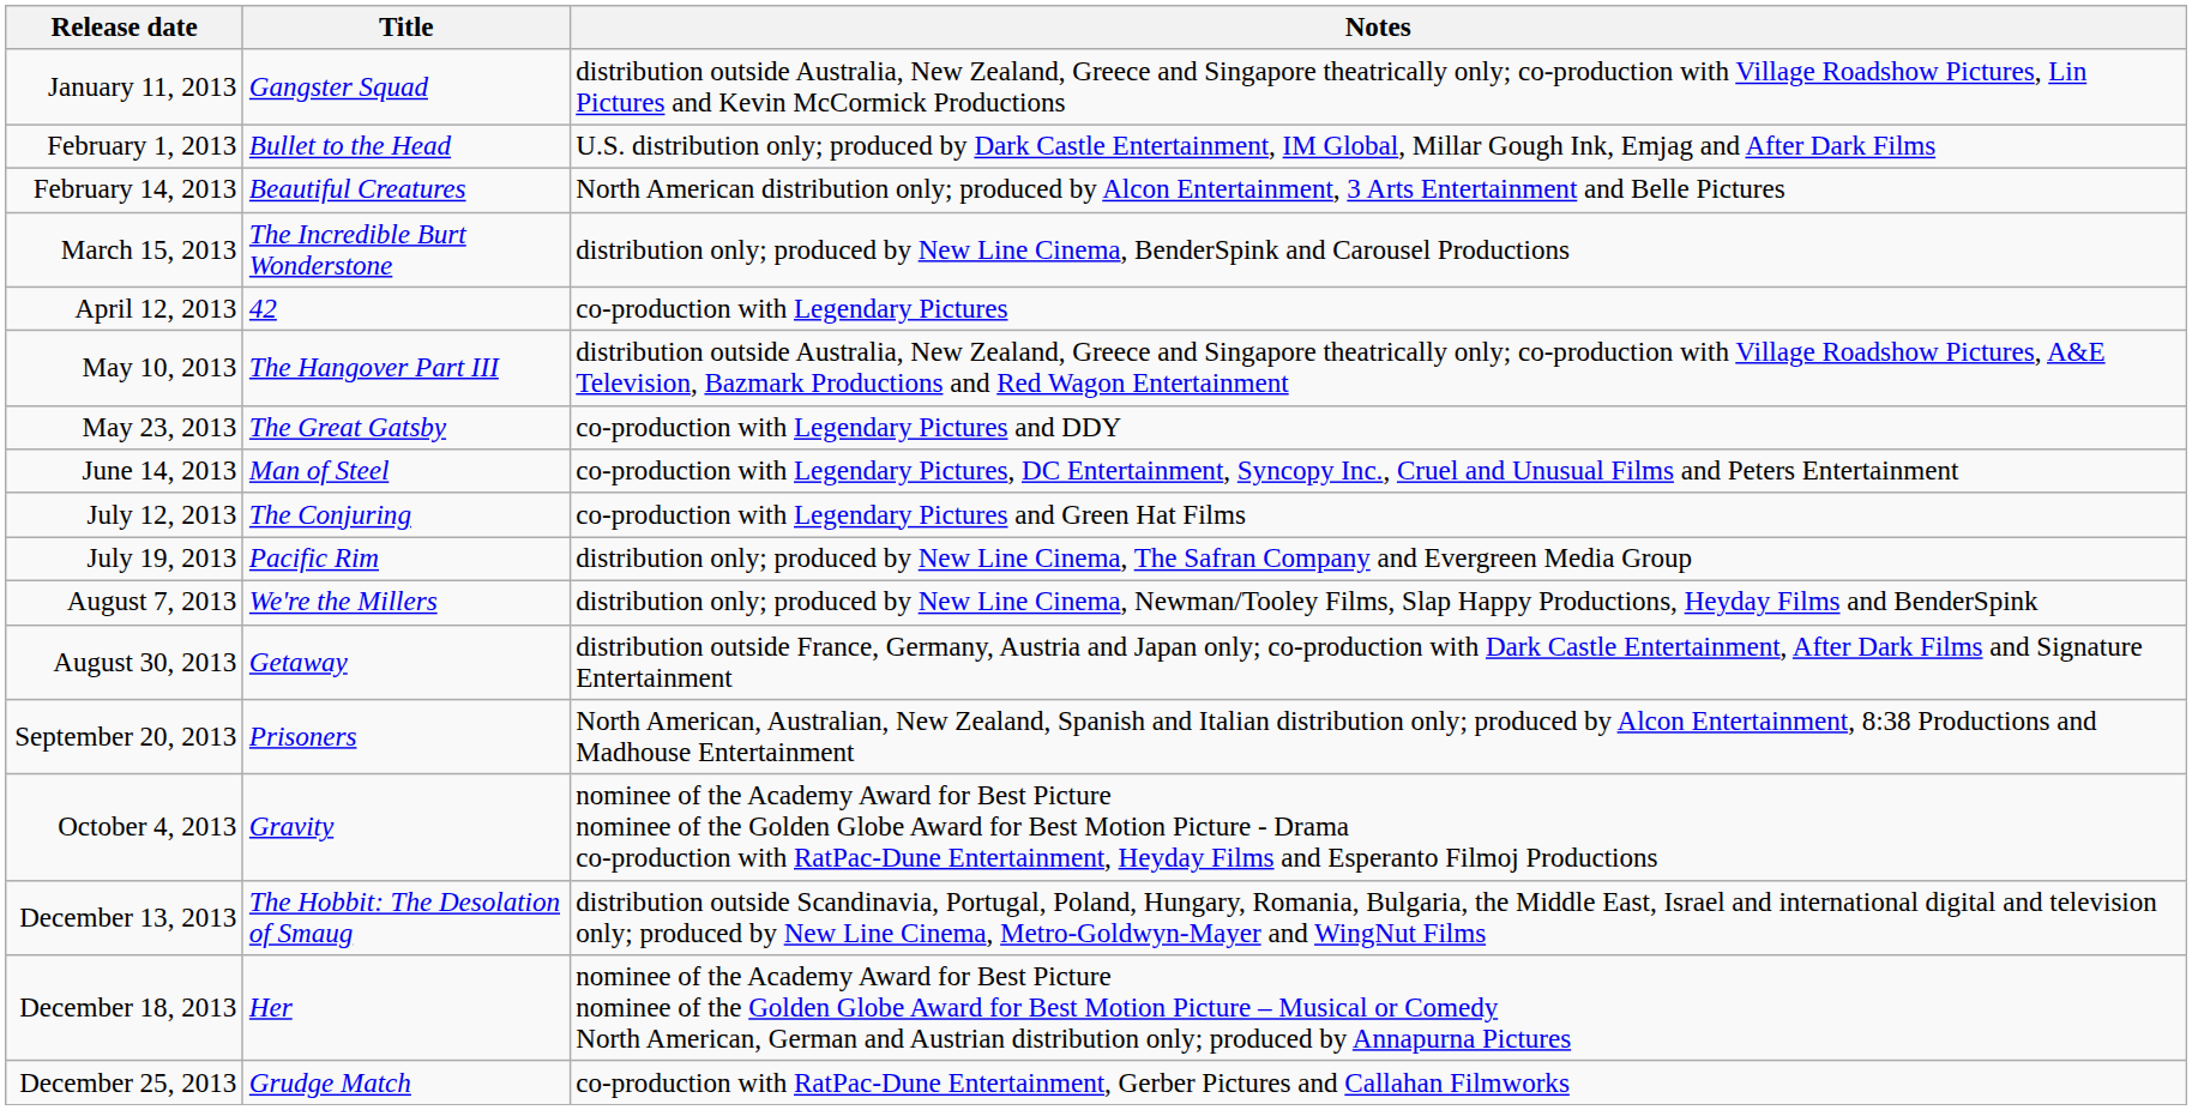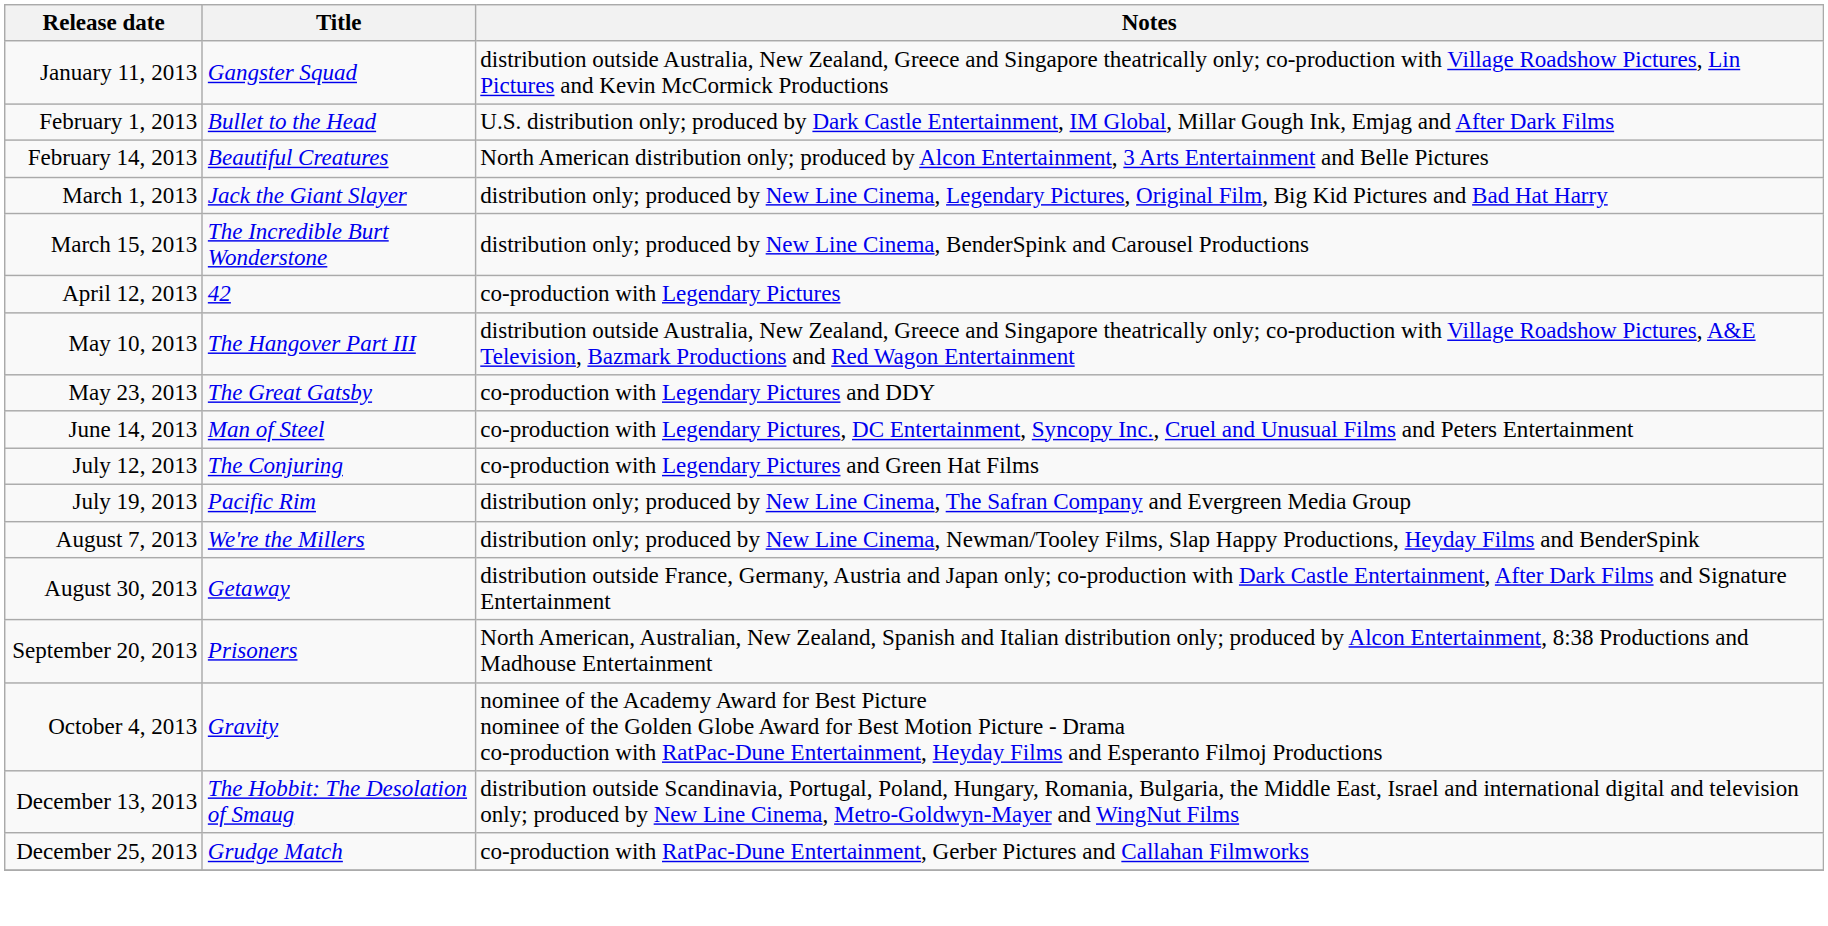 <table class="wikitable sortable" style="width:100%;">
 <tr>
 <th scope="col" style="width:130px;">Release date</th>
 <th>Title</th>
 <th>Notes</th>
 </tr>
 <tr>
 <td style="text-align:right;">January 11, 2013</td>
 <td><em><a href='#'>Gangster Squad</a></em></td>
 <td>distribution outside Australia, New Zealand, Greece and Singapore theatrically only; co-production with <a href='#'>Village Roadshow Pictures</a>, <a href='#'>Lin Pictures</a> and Kevin McCormick Productions</td>
 </tr>
 <tr>
 <td style="text-align:right;">February 1, 2013</td>
 <td><em><a href='#'>Bullet to the Head</a></em></td>
 <td>U.S. distribution only; produced by <a href='#'>Dark Castle Entertainment</a>, <a href='#'>IM Global</a>, Millar Gough Ink, Emjag and <a href='#'>After Dark Films</a></td>
 </tr>
 <tr>
 <td style="text-align:right;">February 14, 2013</td>
 <td><em><a href='#'>Beautiful Creatures</a></em></td>
 <td>North American distribution only; produced by <a href='#'>Alcon Entertainment</a>, <a href='#'>3 Arts Entertainment</a> and Belle Pictures</td>
+</tr>
+<tr>
+<td style="text-align:right;">March 1, 2013</td>
+<td><em><a href='#'>Jack the Giant Slayer</a></em></td>
+<td>distribution only; produced by <a href='#'>New Line Cinema</a>, <a href='#'>Legendary Pictures</a>, <a href='#'>Original Film</a>, Big Kid Pictures and <a href='#'>Bad Hat Harry</a></td>
 </tr>
 <tr>
 <td style="text-align:right;">March 15, 2013</td>
 <td><em><a href='#'>The Incredible Burt Wonderstone</a></em></td>
 <td>distribution only; produced by <a href='#'>New Line Cinema</a>, BenderSpink and Carousel Productions</td>
 </tr>
 <tr>
 <td style="text-align:right;">April 12, 2013</td>
 <td><em><a href='#'>42</a></em></td>
 <td>co-production with <a href='#'>Legendary Pictures</a></td>
 </tr>
 <tr>
 <td style="text-align:right;">May 10, 2013</td>
 <td><em><a href='#'>The Hangover Part III</a></em></td>
 <td>distribution outside Australia, New Zealand, Greece and Singapore theatrically only; co-production with <a href='#'>Village Roadshow Pictures</a>, <a href='#'>A&E Television</a>, <a href='#'>Bazmark Productions</a> and <a href='#'>Red Wagon Entertainment</a></td>
 </tr>
 <tr>
 <td style="text-align:right;">May 23, 2013</td>
 <td><em><a href='#'>The Great Gatsby</a></em></td>
 <td>co-production with <a href='#'>Legendary Pictures</a> and DDY</td>
 </tr>
 <tr>
 <td style="text-align:right;">June 14, 2013</td>
 <td><em><a href='#'>Man of Steel</a></em></td>
 <td>co-production with <a href='#'>Legendary Pictures</a>, <a href='#'>DC Entertainment</a>, <a href='#'>Syncopy Inc.</a>, <a href='#'>Cruel and Unusual Films</a> and Peters Entertainment</td>
 </tr>
 <tr>
 <td style="text-align:right;">July 12, 2013</td>
 <td><em><a href='#'>The Conjuring</a></em></td>
 <td>co-production with <a href='#'>Legendary Pictures</a> and Green Hat Films</td>
 </tr>
 <tr>
 <td style="text-align:right;">July 19, 2013</td>
 <td><em><a href='#'>Pacific Rim</a></em></td>
 <td>distribution only; produced by <a href='#'>New Line Cinema</a>, <a href='#'>The Safran Company</a> and Evergreen Media Group</td>
 </tr>
 <tr>
 <td style="text-align:right;">August 7, 2013</td>
 <td><em><a href='#'>We're the Millers</a></em></td>
 <td>distribution only; produced by <a href='#'>New Line Cinema</a>, Newman/Tooley Films, Slap Happy Productions, <a href='#'>Heyday Films</a> and BenderSpink</td>
 </tr>
 <tr>
 <td style="text-align:right;">August 30, 2013</td>
 <td><em><a href='#'>Getaway</a></em></td>
 <td>distribution outside France, Germany, Austria and Japan only; co-production with <a href='#'>Dark Castle Entertainment</a>, <a href='#'>After Dark Films</a> and Signature Entertainment</td>
 </tr>
 <tr>
 <td style="text-align:right;">September 20, 2013</td>
 <td><em><a href='#'>Prisoners</a></em></td>
 <td>North American, Australian, New Zealand, Spanish and Italian distribution only; produced by <a href='#'>Alcon Entertainment</a>, 8:38 Productions and Madhouse Entertainment</td>
 </tr>
 <tr>
 <td style="text-align:right;">October 4, 2013</td>
 <td><em><a href='#'>Gravity</a></em></td>
 <td>nominee of the Academy Award for Best Picture<br>nominee of the Golden Globe Award for Best Motion Picture - Drama<br>co-production with <a href='#'>RatPac-Dune Entertainment</a>, <a href='#'>Heyday Films</a> and Esperanto Filmoj Productions</td>
 </tr>
 <tr>
 <td style="text-align:right;">December 13, 2013</td>
 <td><em><a href='#'>The Hobbit: The Desolation of Smaug</a></em></td>
 <td>distribution outside Scandinavia, Portugal, Poland, Hungary, Romania, Bulgaria, the Middle East, Israel and international digital and television only; produced by <a href='#'>New Line Cinema</a>, <a href='#'>Metro-Goldwyn-Mayer</a> and <a href='#'>WingNut Films</a></td>
 </tr>
 <tr>
-<td style="text-align:right;">December 18, 2013</td>
-<td><em><a href='#'>Her</a></em></td>
-<td>nominee of the Academy Award for Best Picture<br>nominee of the <a href='#'>Golden Globe Award for Best Motion Picture – Musical or Comedy</a><br>North American, German and Austrian distribution only; produced by <a href='#'>Annapurna Pictures</a></td>
-</tr>
-<tr>
 <td style="text-align:right;">December 25, 2013</td>
 <td><em><a href='#'>Grudge Match</a></em></td>
 <td>co-production with <a href='#'>RatPac-Dune Entertainment</a>, Gerber Pictures and <a href='#'>Callahan Filmworks</a></td>
 </tr>
 <tr>
 </tr>
 </table>
